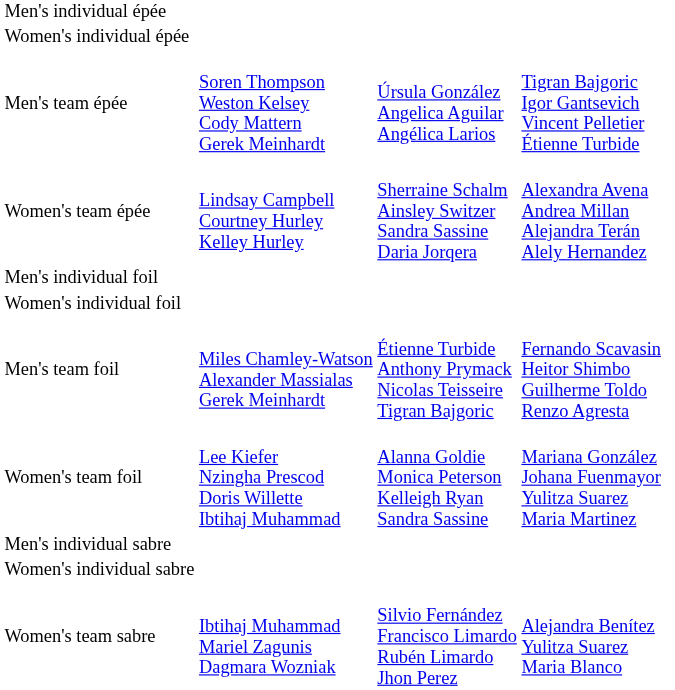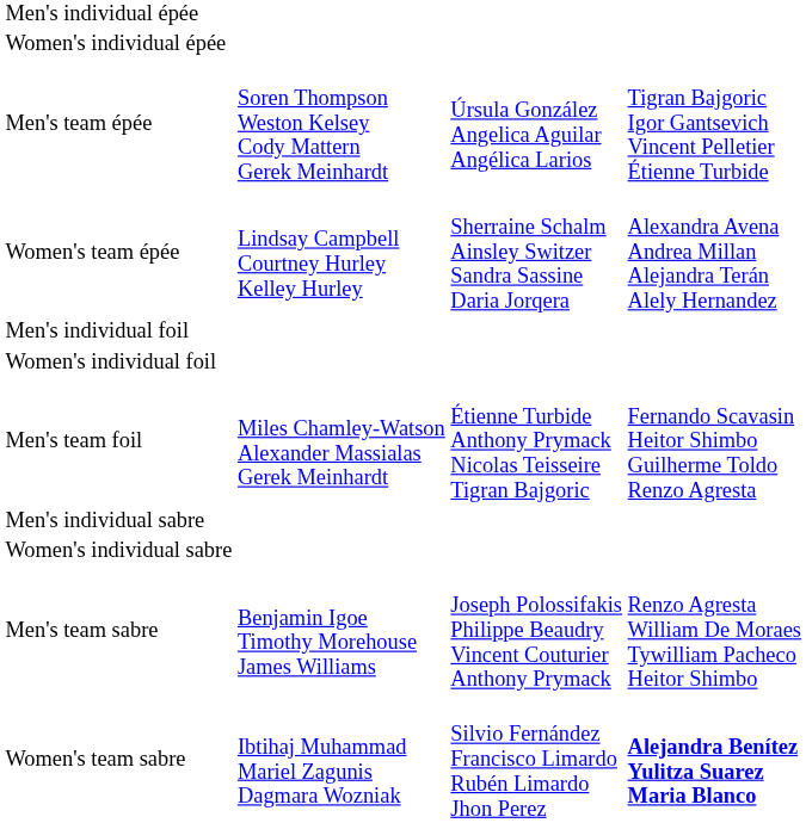 <table>
 <tr>
 <td rowspan=2>Men's individual épée <br></td>
 <td rowspan=2></td>
 <td rowspan=2></td>
 <td></td>
 </tr>
 <tr>
 <td></td>
 </tr>
 <tr>
 <td rowspan=2>Women's individual épée <br></td>
 <td rowspan=2></td>
 <td rowspan=2></td>
 <td></td>
 </tr>
 <tr>
 <td></td>
 </tr>
 <tr>
 <td>Men's team épée <br></td>
 <td><br><a href='#'>Soren Thompson</a><br><a href='#'>Weston Kelsey</a><br><a href='#'>Cody Mattern</a><br><a href='#'>Gerek Meinhardt</a></td>
 <td><br><a href='#'>Úrsula González</a><br><a href='#'>Angelica Aguilar</a><br><a href='#'>Angélica Larios</a></td>
 <td><br><a href='#'>Tigran Bajgoric</a><br><a href='#'>Igor Gantsevich</a><br><a href='#'>Vincent Pelletier</a><br><a href='#'>Étienne Turbide</a></td>
 </tr>
 <tr>
 <td>Women's team épée <br></td>
 <td><br><a href='#'>Lindsay Campbell</a><br><a href='#'>Courtney Hurley</a><br><a href='#'>Kelley Hurley</a></td>
 <td><br><a href='#'>Sherraine Schalm</a><br><a href='#'>Ainsley Switzer</a><br><a href='#'>Sandra Sassine</a><br><a href='#'>Daria Jorqera</a></td>
 <td><br><a href='#'>Alexandra Avena</a><br><a href='#'>Andrea Millan</a><br><a href='#'>Alejandra Terán</a><br><a href='#'>Alely Hernandez</a></td>
 </tr>
 <tr>
 <td rowspan=2>Men's individual foil <br></td>
 <td rowspan=2></td>
 <td rowspan=2></td>
 <td></td>
 </tr>
 <tr>
 <td></td>
 </tr>
 <tr>
 <td rowspan=2>Women's individual foil <br></td>
 <td rowspan=2></td>
 <td rowspan=2></td>
 <td></td>
 </tr>
 <tr>
 <td></td>
 </tr>
 <tr>
 <td>Men's team foil <br></td>
 <td><br><a href='#'>Miles Chamley-Watson</a><br><a href='#'>Alexander Massialas</a><br><a href='#'>Gerek Meinhardt</a></td>
 <td><br><a href='#'>Étienne Turbide</a><br><a href='#'>Anthony Prymack</a><br><a href='#'>Nicolas Teisseire</a><br><a href='#'>Tigran Bajgoric</a></td>
 <td><br><a href='#'>Fernando Scavasin</a><br><a href='#'>Heitor Shimbo</a><br><a href='#'>Guilherme Toldo</a><br><a href='#'>Renzo Agresta</a></td>
 </tr>
 <tr>
-<td>Women's team foil <br></td>
-<td><br><a href='#'>Lee Kiefer</a><br><a href='#'>Nzingha Prescod</a><br><a href='#'>Doris Willette</a><br><a href='#'>Ibtihaj Muhammad</a></td>
-<td><br><a href='#'>Alanna Goldie</a><br><a href='#'>Monica Peterson</a><br><a href='#'>Kelleigh Ryan</a><br><a href='#'>Sandra Sassine</a></td>
-<td><br><a href='#'>Mariana González</a><br><a href='#'>Johana Fuenmayor</a><br><a href='#'>Yulitza Suarez</a><br><a href='#'>Maria Martinez</a></td>
-</tr>
-<tr>
 <td rowspan=2>Men's individual sabre <br></td>
 <td rowspan=2></td>
 <td rowspan=2></td>
 <td></td>
 </tr>
 <tr>
 <td></td>
 </tr>
 <tr>
 <td rowspan=2>Women's individual sabre <br></td>
 <td rowspan=2></td>
 <td rowspan=2></td>
 <td></td>
 </tr>
 <tr>
 <td></td>
 </tr>
 <tr>
+<td>Men's team sabre <br></td>
+<td><br><a href='#'>Benjamin Igoe</a><br><a href='#'>Timothy Morehouse</a><br><a href='#'>James Williams</a></td>
+<td><br><a href='#'>Joseph Polossifakis</a><br><a href='#'>Philippe Beaudry</a><br><a href='#'>Vincent Couturier</a><br><a href='#'>Anthony Prymack</a></td>
+<td><br><a href='#'>Renzo Agresta</a><br><a href='#'>William De Moraes</a><br><a href='#'>Tywilliam Pacheco</a><br><a href='#'>Heitor Shimbo</a></td>
+</tr>
+<tr>
 <td>Women's team sabre <br></td>
 <td><br><a href='#'>Ibtihaj Muhammad</a><br><a href='#'>Mariel Zagunis</a><br><a href='#'>Dagmara Wozniak</a></td>
 <td><br><a href='#'>Silvio Fernández</a><br><a href='#'>Francisco Limardo</a><br><a href='#'>Rubén Limardo</a><br><a href='#'>Jhon Perez</a></td>
-<td><br><a href='#'>Alejandra Benítez</a><br><a href='#'>Yulitza Suarez</a><br><a href='#'>Maria Blanco</a></td>
+<td><strong><br><a href='#'>Alejandra Benítez</a><br><a href='#'>Yulitza Suarez</a><br><a href='#'>Maria Blanco</a></strong></td>
 </tr>
 </table>
